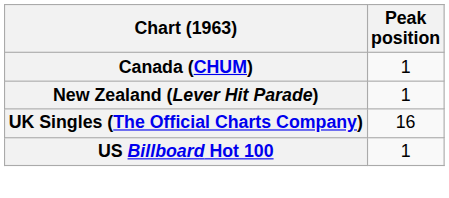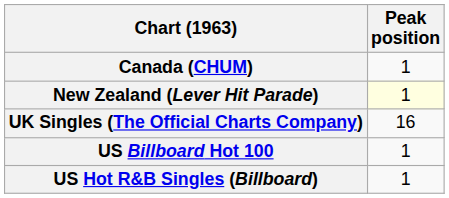 <table class="wikitable sortable plainrowheaders">
 <tr>
 <th scope="col">Chart (1963)</th>
 <th scope="col">Peak<br>position</th>
 </tr>
 <tr>
 <th scope="row">Canada (<a href='#'>CHUM</a>)</th>
 <td align="center">1</td>
 </tr>
 <tr>
 <th scope="row">New Zealand (<em>Lever Hit Parade</em>)</th>
-<td align="center">1</td>
+<td align="center" style="background: lightyellow;">1</td>
 </tr>
 <tr>
 <th scope="row">UK Singles (<a href='#'>The Official Charts Company</a>)</th>
 <td align="center">16</td>
 </tr>
 <tr>
 <th scope="row">US <a href='#'><em>Billboard</em> Hot 100</a></th>
 <td align="center">1</td>
 </tr>
+<tr>
+<th scope="row">US <a href='#'>Hot R&B Singles</a> (<em>Billboard</em>)</th>
+<td align="center">1</td>
+</tr>
 </table>
